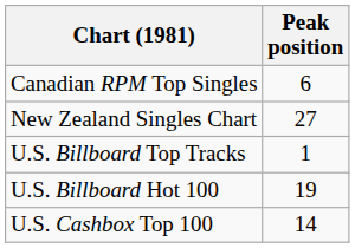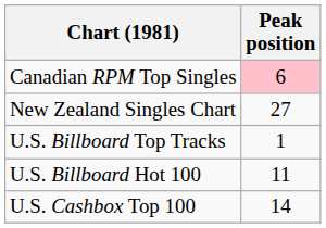 <table class="wikitable sortable">
 <tr>
 <th>Chart (1981)</th>
 <th>Peak<br>position</th>
 </tr>
 <tr>
 <td>Canadian <em>RPM</em> Top Singles</td>
-<td align="center">6</td>
+<td align="center" style="background: pink;">6</td>
 </tr>
 <tr>
 <td>New Zealand Singles Chart</td>
 <td align="center">27</td>
 </tr>
 <tr>
 <td>U.S. <em>Billboard</em> Top Tracks</td>
 <td align="center">1</td>
 </tr>
 <tr>
 <td>U.S. <em>Billboard</em> Hot 100</td>
-<td align="center">19</td>
+<td align="center">11</td>
 </tr>
 <tr>
 <td>U.S. <em>Cashbox</em> Top 100</td>
 <td align="center">14</td>
 </tr>
 </table>
